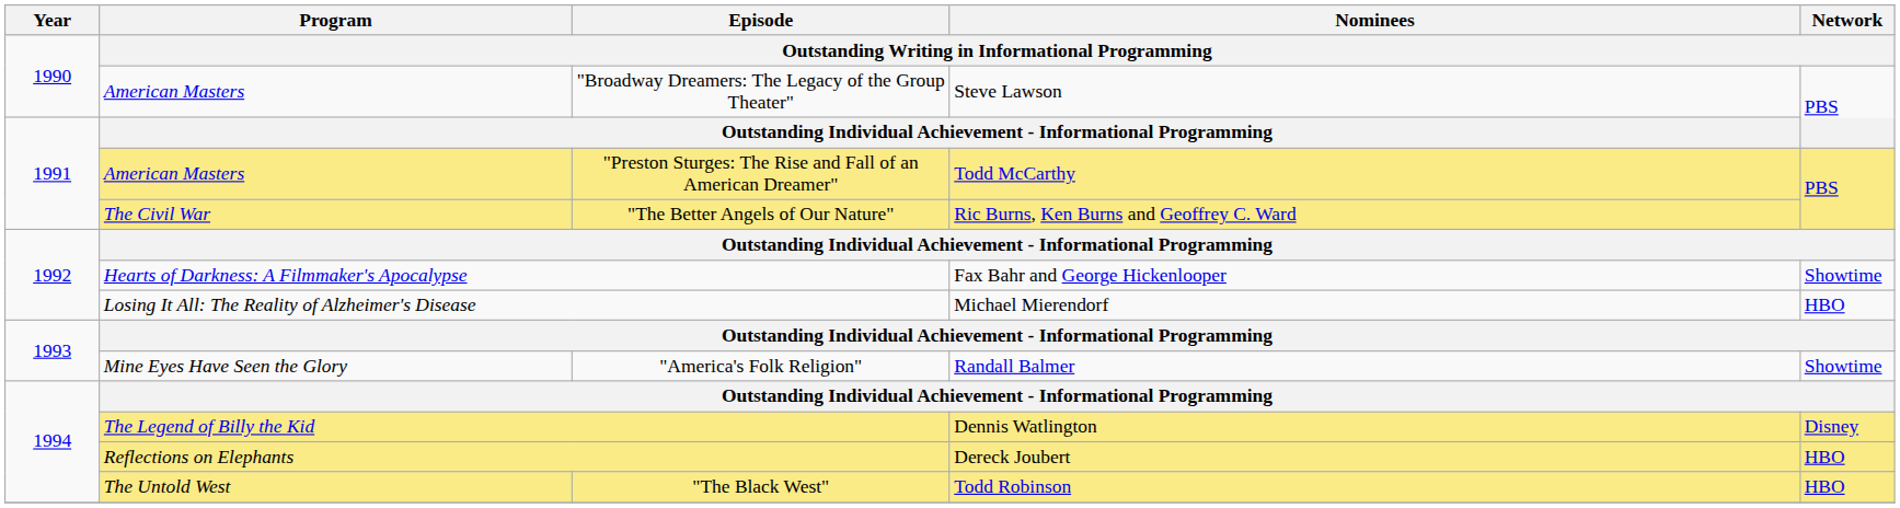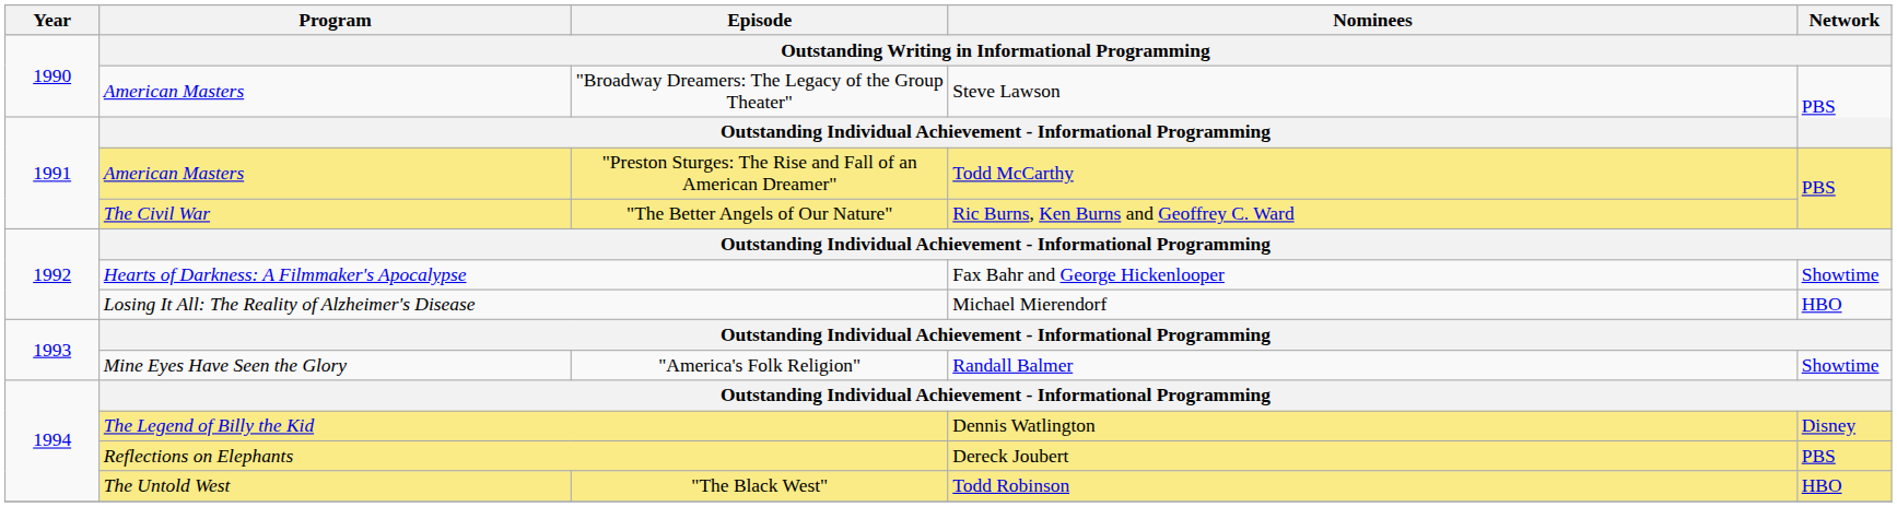 <table class="wikitable" style="width:100%">
 <tr style="background:#bebebe;">
 <th style="width:5%;">Year</th>
 <th style="width:25%;">Program</th>
 <th style="width:20%;">Episode</th>
 <th style="width:45%;">Nominees</th>
 <th style="width:5%;">Network</th>
 </tr>
 <tr>
 <td rowspan=2 style="text-align:center"><a href='#'>1990</a></td>
 <th colspan="4">Outstanding Writing in Informational Programming</th>
 </tr>
 <tr>
 <td><em><a href='#'>American Masters</a></em></td>
 <td align=center>"Broadway Dreamers: The Legacy of the Group Theater"</td>
 <td>Steve Lawson</td>
 <td rowspan=2><a href='#'>PBS</a></td>
 </tr>
 <tr>
 <td rowspan=3 style="text-align:center"><a href='#'>1991</a></td>
 <th colspan="4">Outstanding Individual Achievement - Informational Programming</th>
 </tr>
 <tr style="background:#FAEB86;">
 <td><em><a href='#'>American Masters</a></em></td>
 <td align=center>"Preston Sturges: The Rise and Fall of an American Dreamer"</td>
 <td><a href='#'>Todd McCarthy</a></td>
 <td rowspan=2><a href='#'>PBS</a></td>
 </tr>
 <tr style="background:#FAEB86;">
 <td><em><a href='#'>The Civil War</a></em></td>
 <td align=center>"The Better Angels of Our Nature"</td>
 <td><a href='#'>Ric Burns</a>, <a href='#'>Ken Burns</a> and <a href='#'>Geoffrey C. Ward</a></td>
 </tr>
 <tr>
 <td rowspan=3 style="text-align:center"><a href='#'>1992</a></td>
 <th colspan="4">Outstanding Individual Achievement - Informational Programming</th>
 </tr>
 <tr>
 <td colspan=2><em><a href='#'>Hearts of Darkness: A Filmmaker's Apocalypse</a></em></td>
 <td>Fax Bahr and <a href='#'>George Hickenlooper</a></td>
 <td><a href='#'>Showtime</a></td>
 </tr>
 <tr>
 <td colspan=2><em>Losing It All: The Reality of Alzheimer's Disease</em></td>
 <td>Michael Mierendorf</td>
 <td><a href='#'>HBO</a></td>
 </tr>
 <tr>
 <td rowspan=2 style="text-align:center"><a href='#'>1993</a></td>
 <th colspan="4">Outstanding Individual Achievement - Informational Programming</th>
 </tr>
 <tr>
 <td><em>Mine Eyes Have Seen the Glory</em></td>
 <td align=center>"America's Folk Religion"</td>
 <td><a href='#'>Randall Balmer</a></td>
 <td><a href='#'>Showtime</a></td>
 </tr>
 <tr>
 <td rowspan=4 style="text-align:center"><a href='#'>1994</a></td>
 <th colspan="4">Outstanding Individual Achievement - Informational Programming</th>
 </tr>
 <tr style="background:#FAEB86;">
 <td colspan=2><em><a href='#'>The Legend of Billy the Kid</a></em></td>
 <td>Dennis Watlington</td>
 <td><a href='#'>Disney</a></td>
 </tr>
 <tr style="background:#FAEB86;">
 <td colspan=2><em>Reflections on Elephants</em></td>
 <td>Dereck Joubert</td>
-<td><a href='#'>HBO</a></td>
+<td><a href='#'>PBS</a></td>
 </tr>
 <tr style="background:#FAEB86;">
 <td><em>The Untold West</em></td>
 <td align=center>"The Black West"</td>
 <td><a href='#'>Todd Robinson</a></td>
 <td><a href='#'>HBO</a></td>
 </tr>
 <tr>
 </tr>
 </table>
